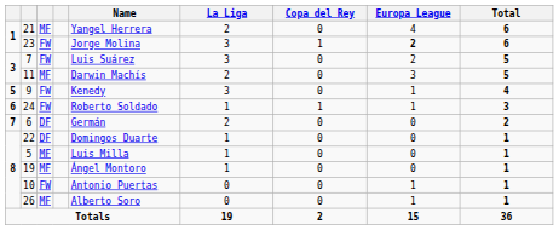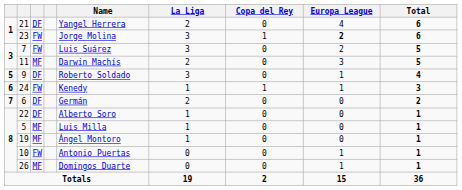 <table class="wikitable" style="text-align:center">
 <tr>
 <th width=15></th>
 <th width=15></th>
 <th width=15></th>
 <th width=15></th>
 <th width=145>Name</th>
 <th width=120><a href='#'>La Liga</a></th>
 <th width=120><a href='#'>Copa del Rey</a></th>
 <th width=120><a href='#'>Europa League</a></th>
 <th width=120>Total</th>
 </tr>
 <tr>
 <td rowspan=2><strong>1</strong></td>
 <td>21</td>
-<td><a href='#'>MF</a></td>
+<td><a href='#'>DF</a></td>
 <td></td>
 <td align=left><a href='#'>Yangel Herrera</a></td>
 <td>2</td>
 <td>0</td>
 <td>4</td>
 <td><strong>6</strong></td>
 </tr>
 <tr>
 <td>23</td>
 <td><a href='#'>FW</a></td>
 <td></td>
 <td align=left><a href='#'>Jorge Molina</a></td>
 <td>3</td>
 <td>1</td>
 <td><strong>2</strong></td>
 <td><strong>6</strong></td>
 </tr>
 <tr>
 <td rowspan=2><strong>3</strong></td>
 <td>7</td>
 <td><a href='#'>FW</a></td>
 <td></td>
 <td align=left><a href='#'>Luis Suárez</a></td>
 <td>3</td>
 <td>0</td>
 <td>2</td>
 <td><strong>5</strong></td>
 </tr>
 <tr>
 <td>11</td>
 <td><a href='#'>MF</a></td>
 <td></td>
 <td align=left><a href='#'>Darwin Machís</a></td>
 <td>2</td>
 <td>0</td>
 <td>3</td>
 <td><strong>5</strong></td>
 </tr>
 <tr>
 <td><strong>5</strong></td>
 <td>9</td>
-<td><a href='#'>FW</a></td>
+<td><a href='#'>DF</a></td>
 <td></td>
-<td align=left><a href='#'>Kenedy</a></td>
+<td align=left><a href='#'>Roberto Soldado</a></td>
 <td>3</td>
 <td>0</td>
 <td>1</td>
 <td><strong>4</strong></td>
 </tr>
 <tr>
 <td><strong>6</strong></td>
 <td>24</td>
 <td><a href='#'>FW</a></td>
 <td></td>
-<td align=left><a href='#'>Roberto Soldado</a></td>
+<td align=left><a href='#'>Kenedy</a></td>
 <td>1</td>
 <td>1</td>
 <td>1</td>
 <td><strong>3</strong></td>
 </tr>
 <tr>
 <td><strong>7</strong></td>
 <td>6</td>
 <td><a href='#'>DF</a></td>
 <td></td>
 <td align=left><a href='#'>Germán</a></td>
 <td>2</td>
 <td>0</td>
 <td>0</td>
 <td><strong>2</strong></td>
 </tr>
 <tr>
 <td rowspan=5><strong>8</strong></td>
 <td>22</td>
 <td><a href='#'>DF</a></td>
 <td></td>
-<td align=left><a href='#'>Domingos Duarte</a></td>
+<td align=left><a href='#'>Alberto Soro</a></td>
 <td>1</td>
 <td>0</td>
 <td>0</td>
 <td><strong>1</strong></td>
 </tr>
 <tr>
 <td>5</td>
 <td><a href='#'>MF</a></td>
 <td></td>
 <td align=left><a href='#'>Luis Milla</a></td>
 <td>1</td>
 <td>0</td>
 <td>0</td>
 <td><strong>1</strong></td>
 </tr>
 <tr>
 <td>19</td>
 <td><a href='#'>MF</a></td>
 <td></td>
 <td align=left><a href='#'>Ángel Montoro</a></td>
 <td>1</td>
 <td>0</td>
 <td>0</td>
 <td><strong>1</strong></td>
 </tr>
 <tr>
 <td>10</td>
 <td><a href='#'>FW</a></td>
 <td></td>
 <td align=left><a href='#'>Antonio Puertas</a></td>
 <td>0</td>
 <td>0</td>
 <td>1</td>
 <td><strong>1</strong></td>
 </tr>
 <tr>
 <td>26</td>
 <td><a href='#'>MF</a></td>
 <td></td>
-<td align=left><a href='#'>Alberto Soro</a></td>
+<td align=left><a href='#'>Domingos Duarte</a></td>
 <td>0</td>
 <td>0</td>
 <td>1</td>
 <td><strong>1</strong></td>
 </tr>
 <tr>
 <td colspan=5><strong>Totals</strong></td>
 <td><strong>19</strong></td>
 <td><strong>2</strong></td>
 <td><strong>15</strong></td>
 <td><strong>36</strong></td>
 </tr>
 </table>
